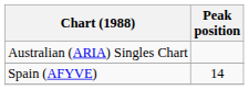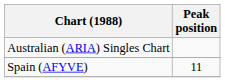 <table class="wikitable sortable">
 <tr>
 <th align="left">Chart (1988)</th>
 <th align="left">Peak<br>position</th>
 </tr>
 <tr>
 <td>Australian (<a href='#'>ARIA</a>) Singles Chart</td>
 <td></td>
 </tr>
 <tr>
 </tr>
 <tr>
 </tr>
 <tr>
 <td>Spain (<a href='#'>AFYVE</a>)</td>
-<td align="center">14</td>
+<td align="center">11</td>
 </tr>
 <tr>
 </tr>
 </table>
